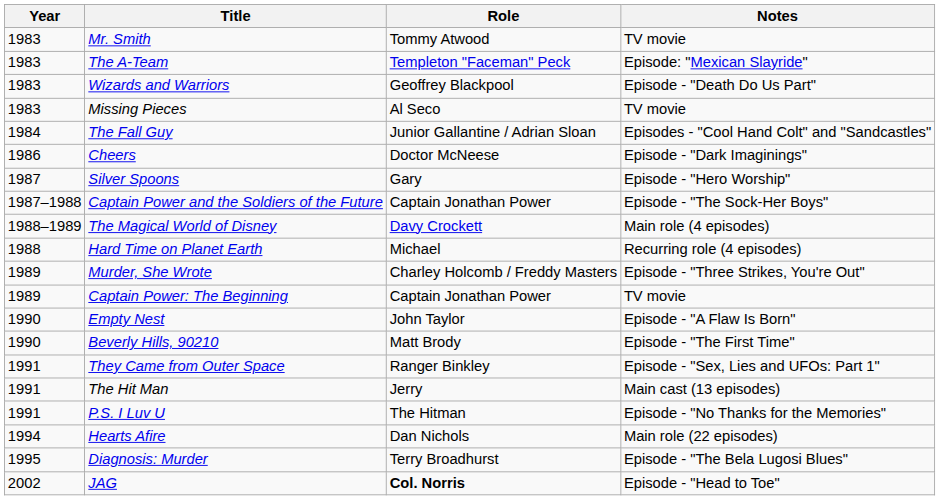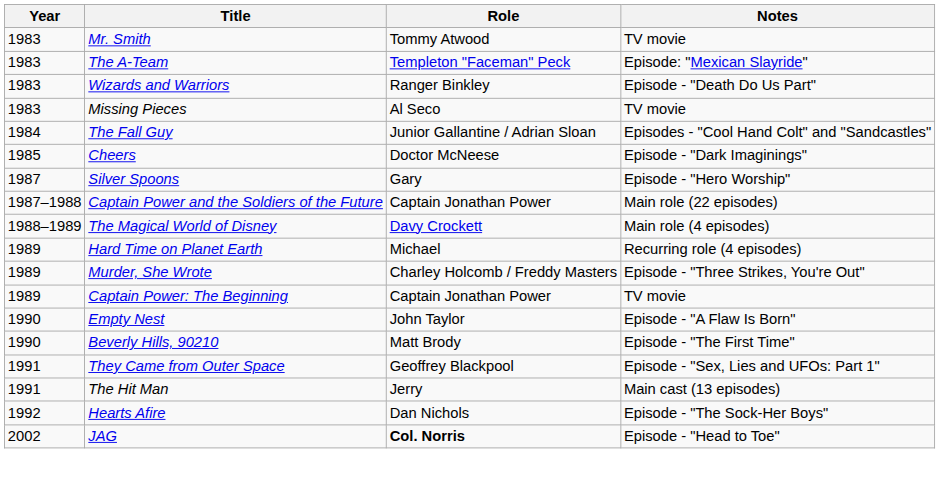 <table class="wikitable">
 <tr>
 <th>Year</th>
 <th>Title</th>
 <th>Role</th>
 <th>Notes</th>
 </tr>
 <tr>
 <td>1983</td>
 <td><em><a href='#'>Mr. Smith</a></em></td>
 <td>Tommy Atwood</td>
 <td>TV movie</td>
 </tr>
 <tr>
 <td>1983</td>
 <td><em><a href='#'>The A-Team</a></em></td>
 <td><a href='#'>Templeton "Faceman" Peck</a></td>
 <td>Episode: "<a href='#'>Mexican Slayride</a>"</td>
 </tr>
 <tr>
 <td>1983</td>
 <td><em><a href='#'>Wizards and Warriors</a></em></td>
-<td>Geoffrey Blackpool</td>
+<td>Ranger Binkley</td>
 <td>Episode - "Death Do Us Part"</td>
 </tr>
 <tr>
 <td>1983</td>
 <td><em>Missing Pieces</em></td>
 <td>Al Seco</td>
 <td>TV movie</td>
 </tr>
 <tr>
 <td>1984</td>
 <td><em><a href='#'>The Fall Guy</a></em></td>
 <td>Junior Gallantine / Adrian Sloan</td>
 <td>Episodes - "Cool Hand Colt" and "Sandcastles"</td>
 </tr>
 <tr>
-<td>1986</td>
+<td>1985</td>
 <td><em><a href='#'>Cheers</a></em></td>
 <td>Doctor McNeese</td>
 <td>Episode - "Dark Imaginings"</td>
 </tr>
 <tr>
 <td>1987</td>
 <td><em><a href='#'>Silver Spoons</a></em></td>
 <td>Gary</td>
 <td>Episode - "Hero Worship"</td>
 </tr>
 <tr>
 <td>1987–1988</td>
 <td><em><a href='#'>Captain Power and the Soldiers of the Future</a></em></td>
 <td>Captain Jonathan Power</td>
-<td>Episode - "The Sock-Her Boys"</td>
+<td>Main role (22 episodes)</td>
 </tr>
 <tr>
 <td>1988–1989</td>
 <td><em><a href='#'>The Magical World of Disney</a></em></td>
 <td><a href='#'>Davy Crockett</a></td>
 <td>Main role (4 episodes)</td>
 </tr>
 <tr>
-<td>1988</td>
+<td>1989</td>
 <td><em><a href='#'>Hard Time on Planet Earth</a></em></td>
 <td>Michael</td>
 <td>Recurring role (4 episodes)</td>
 </tr>
 <tr>
 <td>1989</td>
 <td><em><a href='#'>Murder, She Wrote</a></em></td>
 <td>Charley Holcomb / Freddy Masters</td>
 <td>Episode - "Three Strikes, You're Out"</td>
 </tr>
 <tr>
 <td>1989</td>
 <td><em><a href='#'>Captain Power: The Beginning</a></em></td>
 <td>Captain Jonathan Power</td>
 <td>TV movie</td>
 </tr>
 <tr>
 <td>1990</td>
 <td><em><a href='#'>Empty Nest</a></em></td>
 <td>John Taylor</td>
 <td>Episode - "A Flaw Is Born"</td>
 </tr>
 <tr>
 <td>1990</td>
 <td><em><a href='#'>Beverly Hills, 90210</a></em></td>
 <td>Matt Brody</td>
 <td>Episode - "The First Time"</td>
 </tr>
 <tr>
 <td>1991</td>
 <td><em><a href='#'>They Came from Outer Space</a></em></td>
-<td>Ranger Binkley</td>
+<td>Geoffrey Blackpool</td>
 <td>Episode - "Sex, Lies and UFOs: Part 1"</td>
 </tr>
 <tr>
 <td>1991</td>
 <td><em>The Hit Man</em></td>
 <td>Jerry</td>
 <td>Main cast (13 episodes)</td>
 </tr>
 <tr>
-<td>1991</td>
-<td><em><a href='#'>P.S. I Luv U</a></em></td>
-<td>The Hitman</td>
-<td>Episode - "No Thanks for the Memories"</td>
-</tr>
-<tr>
-<td>1994</td>
+<td>1992</td>
 <td><em><a href='#'>Hearts Afire</a></em></td>
 <td>Dan Nichols</td>
-<td>Main role (22 episodes)</td>
-</tr>
-<tr>
-<td>1995</td>
-<td><em><a href='#'>Diagnosis: Murder</a></em></td>
-<td>Terry Broadhurst</td>
-<td>Episode - "The Bela Lugosi Blues"</td>
+<td>Episode - "The Sock-Her Boys"</td>
 </tr>
 <tr>
 <td>2002</td>
 <td><em><a href='#'>JAG</a></em></td>
 <td><strong>Col. Norris</strong></td>
 <td>Episode - "Head to Toe"</td>
 </tr>
 </table>
